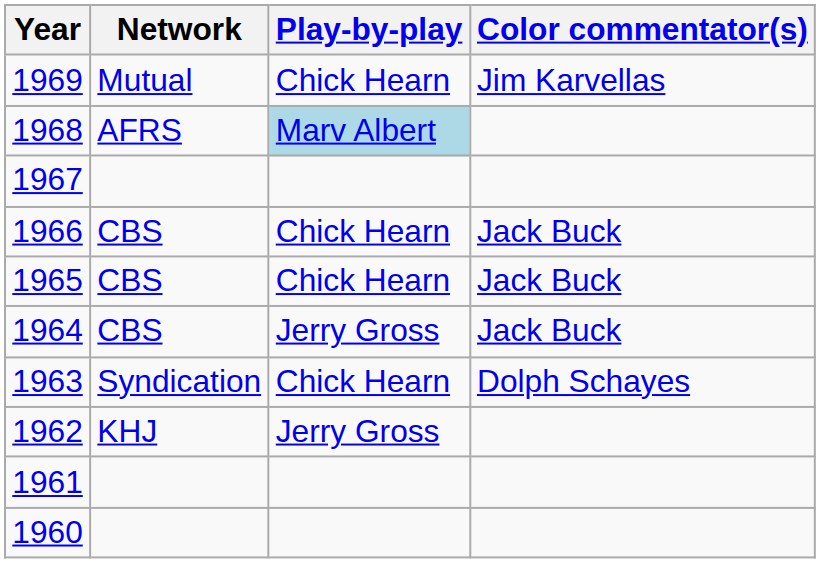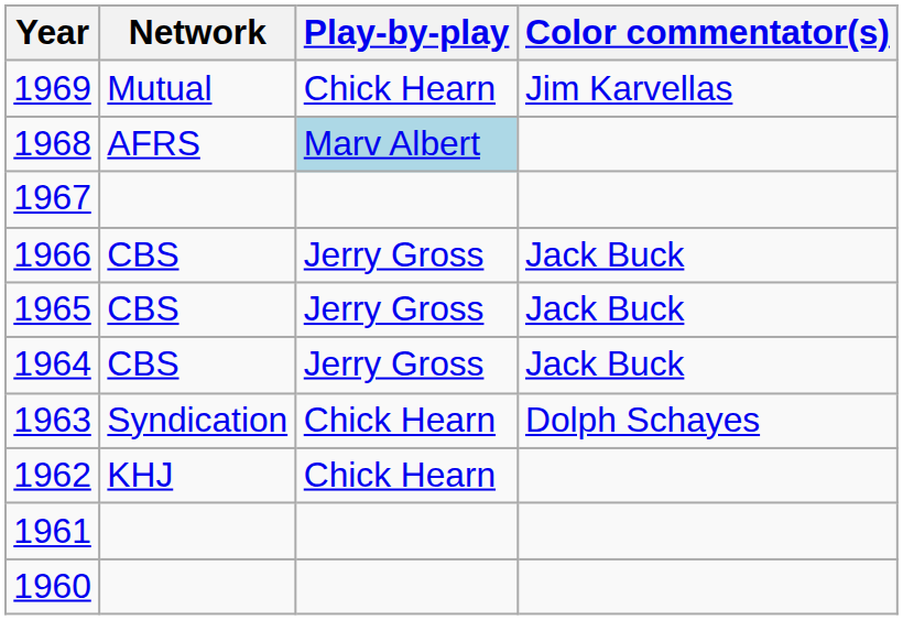 <table class=wikitable>
 <tr>
 <th>Year</th>
 <th>Network</th>
 <th><a href='#'>Play-by-play</a></th>
 <th><a href='#'>Color commentator(s)</a></th>
 </tr>
 <tr>
 <td><a href='#'>1969</a></td>
 <td><a href='#'>Mutual</a></td>
 <td><a href='#'>Chick Hearn</a></td>
 <td><a href='#'>Jim Karvellas</a></td>
 </tr>
 <tr>
 <td><a href='#'>1968</a></td>
 <td><a href='#'>AFRS</a></td>
 <td style="background: lightblue;"><a href='#'>Marv Albert</a></td>
 <td></td>
 </tr>
 <tr>
 <td><a href='#'>1967</a></td>
 <td></td>
 <td></td>
 <td></td>
 </tr>
 <tr>
 <td><a href='#'>1966</a></td>
 <td><a href='#'>CBS</a></td>
-<td><a href='#'>Chick Hearn</a></td>
+<td><a href='#'>Jerry Gross</a></td>
 <td><a href='#'>Jack Buck</a></td>
 </tr>
 <tr>
 <td><a href='#'>1965</a></td>
 <td><a href='#'>CBS</a></td>
-<td><a href='#'>Chick Hearn</a></td>
+<td><a href='#'>Jerry Gross</a></td>
 <td><a href='#'>Jack Buck</a></td>
 </tr>
 <tr>
 <td><a href='#'>1964</a></td>
 <td><a href='#'>CBS</a></td>
 <td><a href='#'>Jerry Gross</a></td>
 <td><a href='#'>Jack Buck</a></td>
 </tr>
 <tr>
 <td><a href='#'>1963</a></td>
 <td><a href='#'>Syndication</a></td>
 <td><a href='#'>Chick Hearn</a></td>
 <td><a href='#'>Dolph Schayes</a></td>
 </tr>
 <tr>
 <td><a href='#'>1962</a></td>
 <td><a href='#'>KHJ</a></td>
-<td><a href='#'>Jerry Gross</a></td>
+<td><a href='#'>Chick Hearn</a></td>
 <td></td>
 </tr>
 <tr>
 <td><a href='#'>1961</a></td>
 <td></td>
 <td></td>
 <td></td>
 </tr>
 <tr>
 <td><a href='#'>1960</a></td>
 <td></td>
 <td></td>
 <td></td>
 </tr>
 </table>
